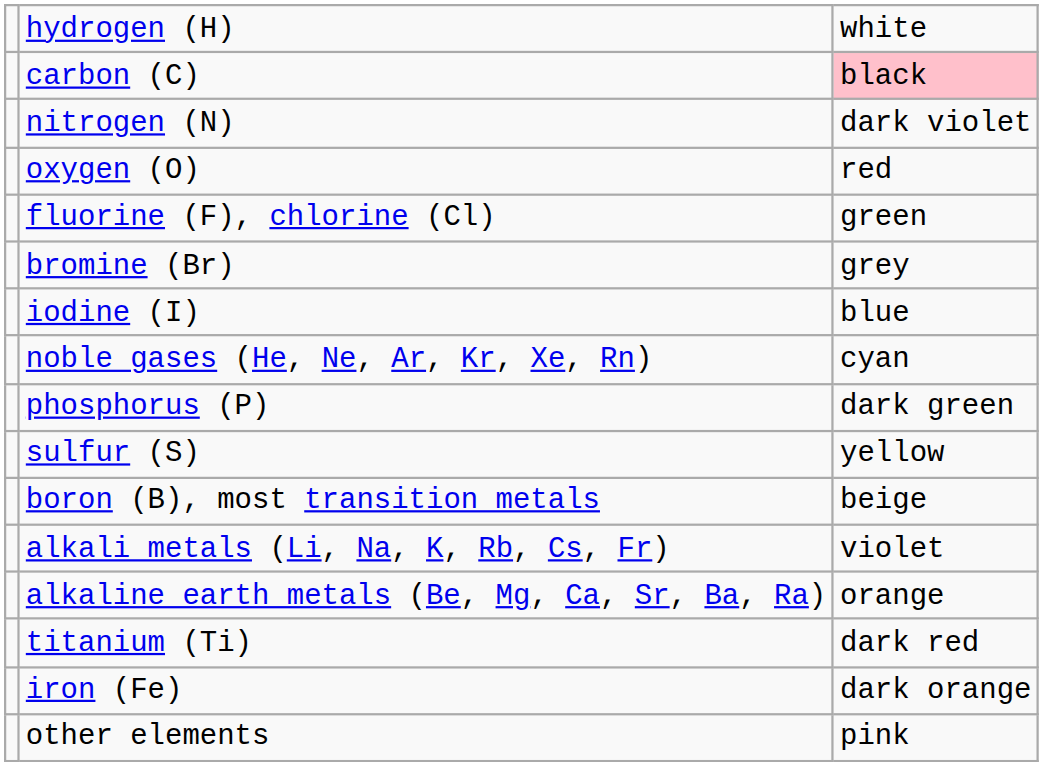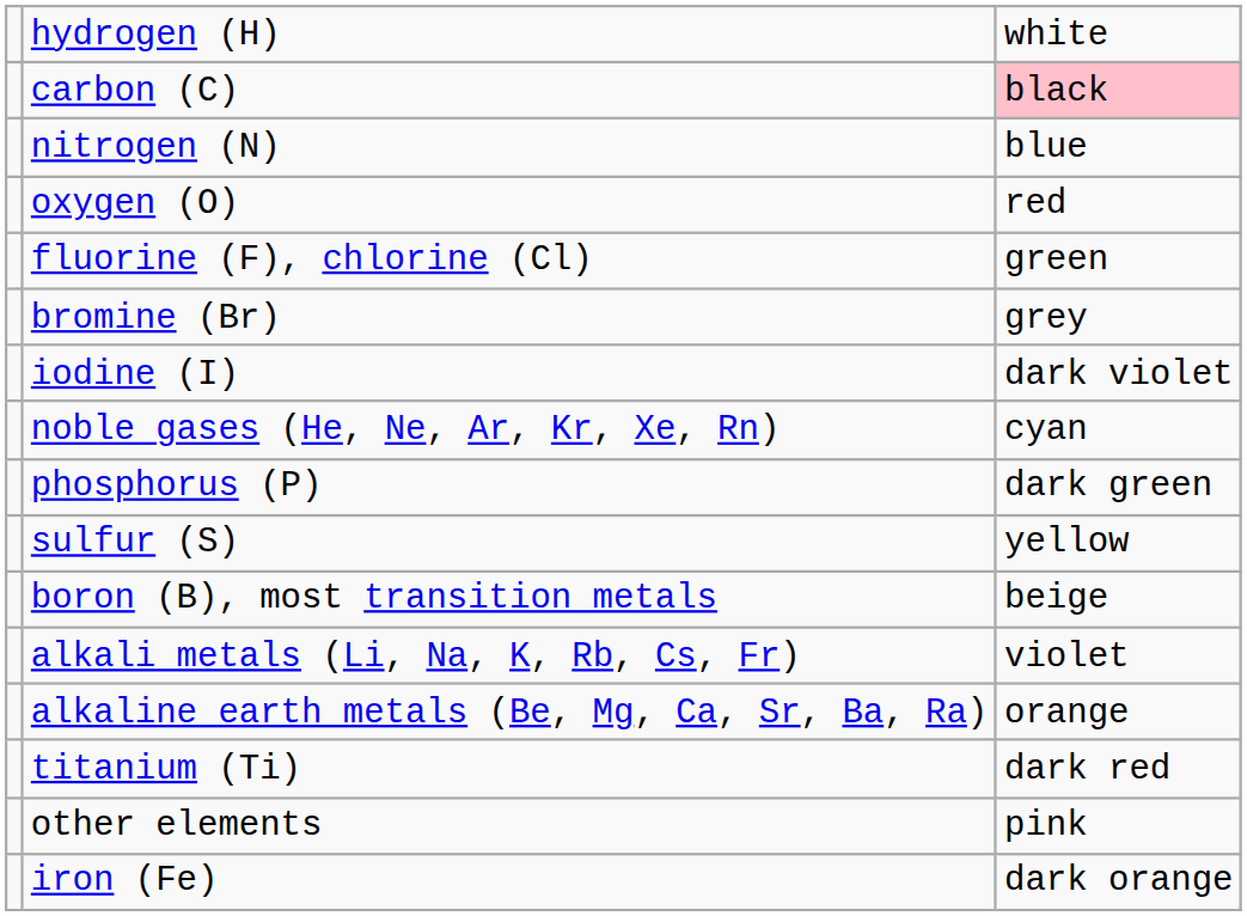 <table class="wikitable">
 <tr>
 <td></td>
 <td><a href='#'>hydrogen</a> (H)</td>
 <td>white</td>
 </tr>
 <tr>
 <td></td>
 <td><a href='#'>carbon</a> (C)</td>
 <td style="background: pink;">black</td>
 </tr>
 <tr>
 <td></td>
 <td><a href='#'>nitrogen</a> (N)</td>
-<td>dark violet</td>
+<td>blue</td>
 </tr>
 <tr>
 <td></td>
 <td><a href='#'>oxygen</a> (O)</td>
 <td>red</td>
 </tr>
 <tr>
 <td></td>
 <td><a href='#'>fluorine</a> (F), <a href='#'>chlorine</a> (Cl)</td>
 <td>green</td>
 </tr>
 <tr>
 <td></td>
 <td><a href='#'>bromine</a> (Br)</td>
 <td>grey</td>
 </tr>
 <tr>
 <td></td>
 <td><a href='#'>iodine</a> (I)</td>
-<td>blue</td>
+<td>dark violet</td>
 </tr>
 <tr>
 <td></td>
 <td><a href='#'>noble gases</a> (<a href='#'>He</a>, <a href='#'>Ne</a>, <a href='#'>Ar</a>, <a href='#'>Kr</a>, <a href='#'>Xe</a>, <a href='#'>Rn</a>)</td>
 <td>cyan</td>
 </tr>
 <tr>
 <td></td>
 <td><a href='#'>phosphorus</a> (P)</td>
 <td>dark green</td>
 </tr>
 <tr>
 <td></td>
 <td><a href='#'>sulfur</a> (S)</td>
 <td>yellow</td>
 </tr>
 <tr>
 <td></td>
 <td><a href='#'>boron</a> (B), most <a href='#'>transition metals</a></td>
 <td>beige</td>
 </tr>
 <tr>
 <td></td>
 <td><a href='#'>alkali metals</a> (<a href='#'>Li</a>, <a href='#'>Na</a>, <a href='#'>K</a>, <a href='#'>Rb</a>, <a href='#'>Cs</a>, <a href='#'>Fr</a>)</td>
 <td>violet</td>
 </tr>
 <tr>
 <td></td>
 <td><a href='#'>alkaline earth metals</a> (<a href='#'>Be</a>, <a href='#'>Mg</a>, <a href='#'>Ca</a>, <a href='#'>Sr</a>, <a href='#'>Ba</a>, <a href='#'>Ra</a>)</td>
 <td>orange</td>
 </tr>
 <tr>
 <td></td>
 <td><a href='#'>titanium</a> (Ti)</td>
 <td>dark red</td>
 </tr>
 <tr>
 <td></td>
+<td>other elements</td>
+<td>pink</td>
+</tr>
+<tr>
+<td></td>
 <td><a href='#'>iron</a> (Fe)</td>
 <td>dark orange</td>
 </tr>
-<tr>
-<td></td>
-<td>other elements</td>
-<td>pink</td>
-</tr>
 </table>
